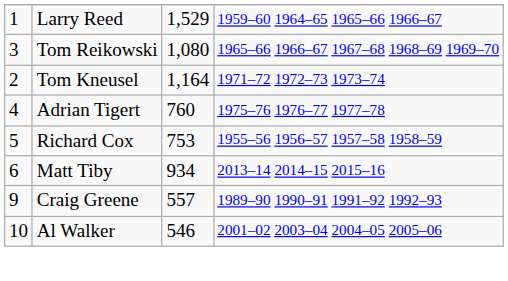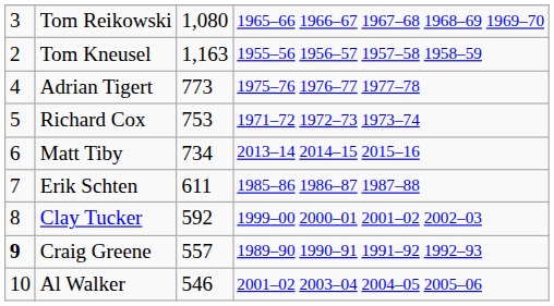 <table class="wikitable">
 <tr>
-</tr>
-<tr>
-<td>1</td>
-<td>Larry Reed</td>
-<td>1,529</td>
-<td style="font-size:80%;"><a href='#'>1959–60</a> <a href='#'>1964–65</a> <a href='#'>1965–66</a> <a href='#'>1966–67</a></td>
 </tr>
 <tr>
 <td>3</td>
 <td>Tom Reikowski</td>
 <td>1,080</td>
 <td style="font-size:80%;"><a href='#'>1965–66</a> <a href='#'>1966–67</a> <a href='#'>1967–68</a> <a href='#'>1968–69</a> <a href='#'>1969–70</a></td>
 </tr>
 <tr>
 <td>2</td>
 <td>Tom Kneusel</td>
-<td>1,164</td>
-<td style="font-size:80%;"><a href='#'>1971–72</a> <a href='#'>1972–73</a> <a href='#'>1973–74</a></td>
+<td>1,163</td>
+<td style="font-size:80%;"><a href='#'>1955–56</a> <a href='#'>1956–57</a> <a href='#'>1957–58</a> <a href='#'>1958–59</a></td>
 </tr>
 <tr>
 <td>4</td>
 <td>Adrian Tigert</td>
-<td>760</td>
+<td>773</td>
 <td style="font-size:80%;"><a href='#'>1975–76</a> <a href='#'>1976–77</a> <a href='#'>1977–78</a></td>
 </tr>
 <tr>
 <td>5</td>
 <td>Richard Cox</td>
 <td>753</td>
-<td style="font-size:80%;"><a href='#'>1955–56</a> <a href='#'>1956–57</a> <a href='#'>1957–58</a> <a href='#'>1958–59</a></td>
+<td style="font-size:80%;"><a href='#'>1971–72</a> <a href='#'>1972–73</a> <a href='#'>1973–74</a></td>
 </tr>
 <tr>
 <td>6</td>
 <td>Matt Tiby</td>
-<td>934</td>
+<td>734</td>
 <td style="font-size:80%;"><a href='#'>2013–14</a> <a href='#'>2014–15</a> <a href='#'>2015–16</a></td>
 </tr>
 <tr>
-<td>9</td>
+<td>7</td>
+<td>Erik Schten</td>
+<td>611</td>
+<td style="font-size:80%;"><a href='#'>1985–86</a> <a href='#'>1986–87</a> <a href='#'>1987–88</a></td>
+</tr>
+<tr>
+<td>8</td>
+<td><a href='#'>Clay Tucker</a></td>
+<td>592</td>
+<td style="font-size:80%;"><a href='#'>1999–00</a> <a href='#'>2000–01</a> <a href='#'>2001–02</a> <a href='#'>2002–03</a></td>
+</tr>
+<tr>
+<td><strong>9</strong></td>
 <td>Craig Greene</td>
 <td>557</td>
 <td style="font-size:80%;"><a href='#'>1989–90</a> <a href='#'>1990–91</a> <a href='#'>1991–92</a> <a href='#'>1992–93</a></td>
 </tr>
 <tr>
 <td>10</td>
 <td>Al Walker</td>
 <td>546</td>
 <td style="font-size:80%;"><a href='#'>2001–02</a> <a href='#'>2003–04</a> <a href='#'>2004–05</a> <a href='#'>2005–06</a></td>
 </tr>
 </table>
